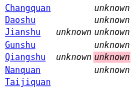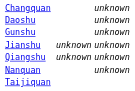 <table>
 <tr>
 <td><a href='#'>Changquan</a></td>
 <td></td>
 <td></td>
 <td><em>unknown</em></td>
 </tr>
 <tr>
 <td><a href='#'>Daoshu</a></td>
 <td></td>
 <td></td>
 <td><em>unknown</em></td>
 </tr>
 <tr>
+<td><a href='#'>Gunshu</a></td>
+<td></td>
+<td></td>
+<td><em>unknown</em></td>
+</tr>
+<tr>
 <td><a href='#'>Jianshu</a></td>
 <td></td>
 <td><em>unknown</em></td>
 <td><em>unknown</em></td>
 </tr>
 <tr>
-<td><a href='#'>Gunshu</a></td>
-<td></td>
-<td></td>
-<td><em>unknown</em></td>
-</tr>
-<tr>
 <td><a href='#'>Qiangshu</a></td>
 <td></td>
 <td><em>unknown</em></td>
-<td style="background: pink;"><em>unknown</em></td>
+<td><em>unknown</em></td>
 </tr>
 <tr>
 <td><a href='#'>Nanquan</a></td>
 <td></td>
 <td></td>
 <td><em>unknown</em></td>
 </tr>
 <tr>
 <td><a href='#'>Taijiquan</a></td>
 <td></td>
 <td></td>
 <td></td>
 </tr>
 </table>
